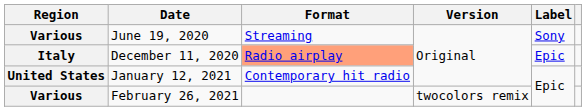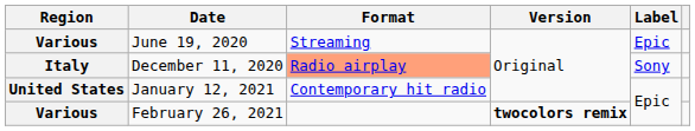 <table class="wikitable plainrowheaders">
 <tr>
 <th scope="col">Region</th>
 <th scope="col">Date</th>
 <th scope="col">Format</th>
 <th scope="col">Version</th>
 <th scope="col">Label</th>
 <th scope="col"></th>
 </tr>
 <tr>
 <th scope="row">Various</th>
 <td>June 19, 2020</td>
 <td><a href='#'>Streaming</a></td>
 <td rowspan="3">Original</td>
-<td><a href='#'>Sony</a></td>
+<td><a href='#'>Epic</a></td>
 <td style="text-align:center;"></td>
 </tr>
 <tr>
 <th scope="row">Italy</th>
 <td>December 11, 2020</td>
 <td style="background: lightsalmon;"><a href='#'>Radio airplay</a></td>
-<td><a href='#'>Epic</a></td>
+<td><a href='#'>Sony</a></td>
 <td style="text-align:center;"></td>
 </tr>
 <tr>
 <th scope="row">United States</th>
 <td>January 12, 2021</td>
 <td><a href='#'>Contemporary hit radio</a></td>
 <td rowspan="2">Epic</td>
 <td style="text-align:center;"></td>
 </tr>
 <tr>
 <th scope="row">Various</th>
 <td>February 26, 2021</td>
 <td></td>
-<td>twocolors remix</td>
+<td><strong>twocolors remix</strong></td>
 <td style="text-align:center;"></td>
 </tr>
 </table>
